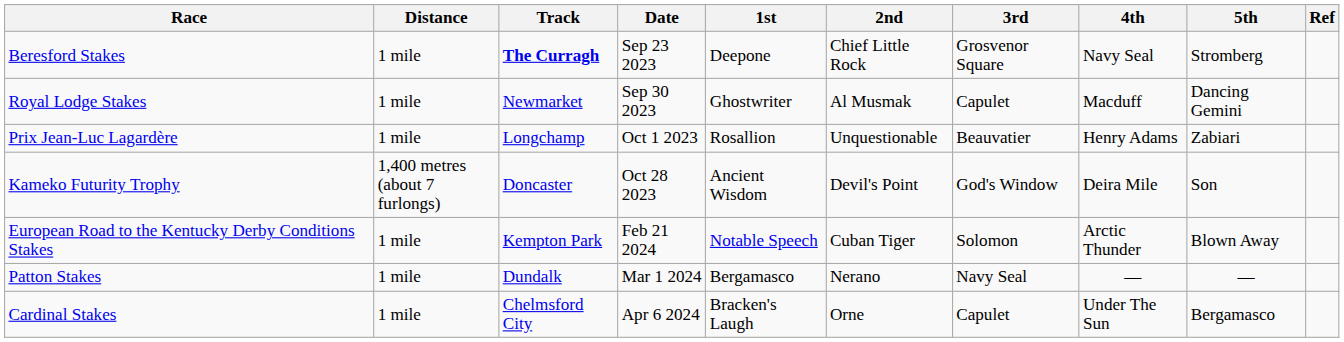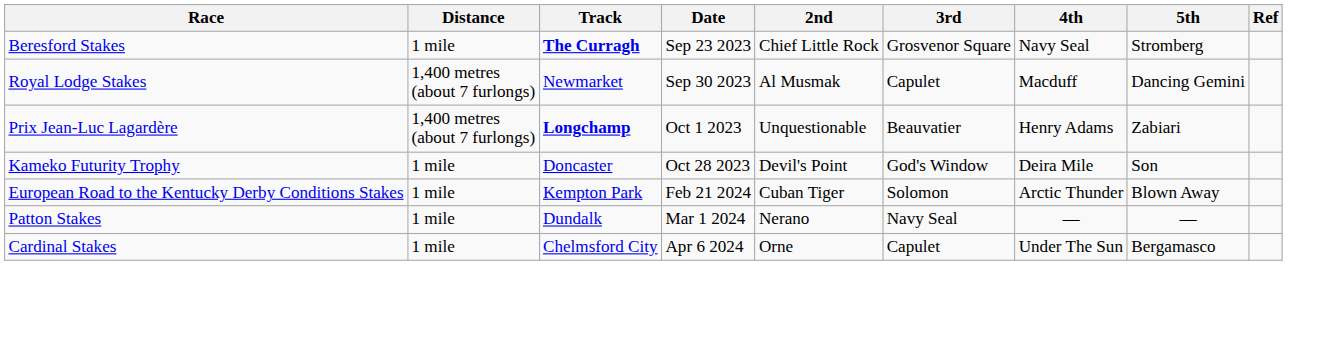 <table class="wikitable">
 <tr>
 <th>Race</th>
 <th>Distance</th>
 <th>Track</th>
 <th>Date</th>
-<th>1st</th>
 <th>2nd</th>
 <th>3rd</th>
 <th>4th</th>
 <th>5th</th>
 <th>Ref</th>
 </tr>
 <tr>
 <td><a href='#'>Beresford Stakes</a></td>
 <td>1 mile</td>
 <td><strong><a href='#'>The Curragh</a></strong></td>
 <td>Sep 23 2023</td>
-<td>Deepone</td>
 <td>Chief Little Rock</td>
 <td>Grosvenor Square</td>
 <td>Navy Seal</td>
 <td>Stromberg</td>
 <td></td>
 </tr>
 <tr>
 <td><a href='#'>Royal Lodge Stakes</a></td>
-<td>1 mile</td>
+<td>1,400 metres<br><span>(about 7 furlongs)</span></td>
 <td><a href='#'>Newmarket</a></td>
 <td>Sep 30 2023</td>
-<td>Ghostwriter</td>
 <td>Al Musmak</td>
 <td>Capulet</td>
 <td>Macduff</td>
 <td>Dancing Gemini</td>
 <td></td>
 </tr>
 <tr>
 <td><a href='#'>Prix Jean-Luc Lagardère</a></td>
-<td>1 mile</td>
-<td><a href='#'>Longchamp</a></td>
+<td>1,400 metres<br><span>(about 7 furlongs)</span></td>
+<td><strong><a href='#'>Longchamp</a></strong></td>
 <td>Oct 1 2023</td>
-<td>Rosallion</td>
 <td>Unquestionable</td>
 <td>Beauvatier</td>
 <td>Henry Adams</td>
 <td>Zabiari</td>
 <td></td>
 </tr>
 <tr>
 <td><a href='#'>Kameko Futurity Trophy</a></td>
-<td>1,400 metres<br><span>(about 7 furlongs)</span></td>
+<td>1 mile</td>
 <td><a href='#'>Doncaster</a></td>
 <td>Oct 28 2023</td>
-<td>Ancient Wisdom</td>
 <td>Devil's Point</td>
 <td>God's Window</td>
 <td>Deira Mile</td>
 <td>Son</td>
 <td></td>
 </tr>
 <tr>
 <td><a href='#'>European Road to the Kentucky Derby Conditions Stakes</a></td>
 <td>1 mile</td>
 <td><a href='#'>Kempton Park</a></td>
 <td>Feb 21 2024</td>
-<td><a href='#'>Notable Speech</a></td>
 <td>Cuban Tiger</td>
 <td>Solomon</td>
 <td>Arctic Thunder</td>
 <td>Blown Away</td>
 <td></td>
 </tr>
 <tr>
 <td><a href='#'>Patton Stakes</a></td>
 <td>1 mile</td>
 <td><a href='#'>Dundalk</a></td>
 <td>Mar 1 2024</td>
-<td>Bergamasco</td>
 <td>Nerano</td>
 <td>Navy Seal</td>
 <td align=center>—</td>
 <td align=center>—</td>
 <td></td>
 </tr>
 <tr>
 <td><a href='#'>Cardinal Stakes</a></td>
 <td>1 mile</td>
 <td><a href='#'>Chelmsford City</a></td>
 <td>Apr 6 2024</td>
-<td>Bracken's Laugh</td>
 <td>Orne</td>
 <td>Capulet</td>
 <td>Under The Sun</td>
 <td>Bergamasco</td>
 <td></td>
 </tr>
 </table>
